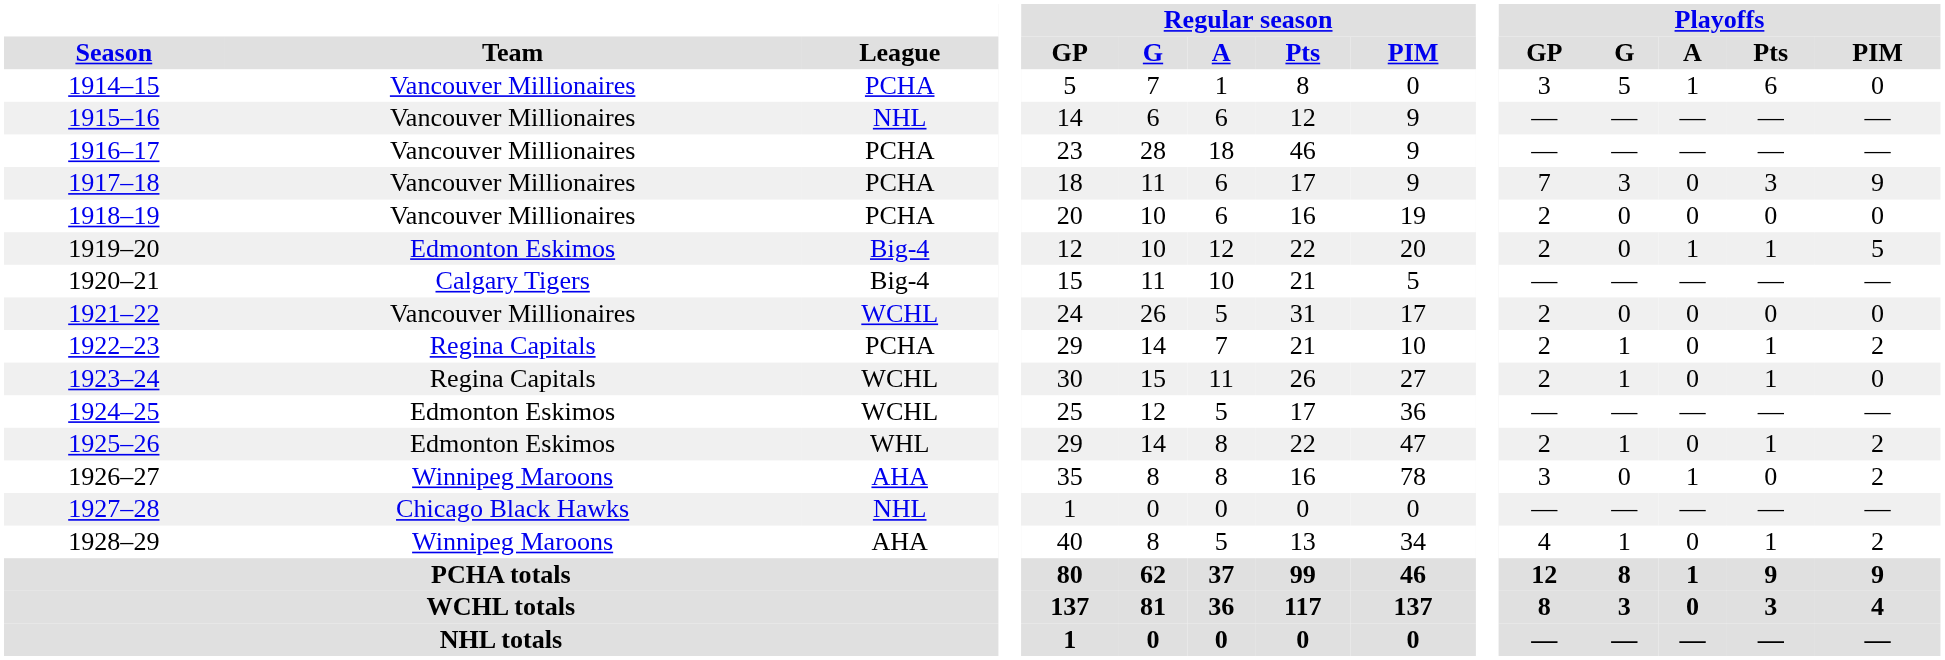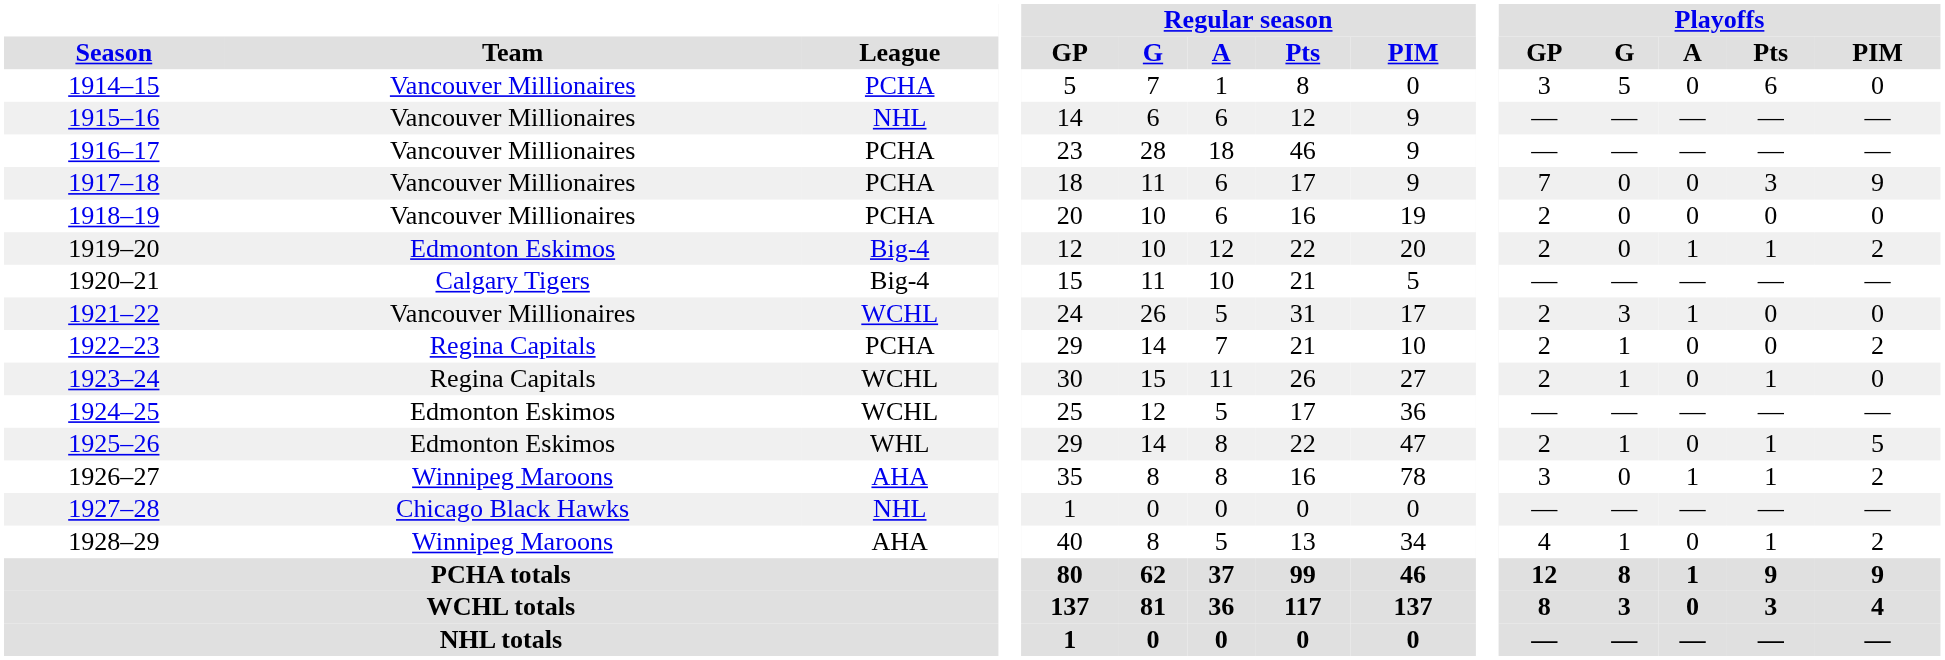 <table BORDER="0" CELLPADDING="1" CELLSPACING="0" width="75%" style="text-align:center">
 <tr bgcolor="#e0e0e0">
 <th colspan="3" bgcolor="#ffffff"> </th>
 <th rowspan="99" bgcolor="#ffffff"> </th>
 <th colspan="5"><a href='#'>Regular season</a></th>
 <th rowspan="99" bgcolor="#ffffff"> </th>
 <th colspan="5"><a href='#'>Playoffs</a></th>
 </tr>
 <tr bgcolor="#e0e0e0">
 <th><a href='#'>Season</a></th>
 <th>Team</th>
 <th>League</th>
 <th>GP</th>
 <th><a href='#'>G</a></th>
 <th><a href='#'>A</a></th>
 <th><a href='#'>Pts</a></th>
 <th><a href='#'>PIM</a></th>
 <th>GP</th>
 <th>G</th>
 <th>A</th>
 <th>Pts</th>
 <th>PIM</th>
 </tr>
 <tr>
 <td><a href='#'>1914–15</a></td>
 <td><a href='#'>Vancouver Millionaires</a></td>
 <td><a href='#'>PCHA</a></td>
 <td>5</td>
 <td>7</td>
 <td>1</td>
 <td>8</td>
 <td>0</td>
 <td>3</td>
 <td>5</td>
-<td>1</td>
+<td>0</td>
 <td>6</td>
 <td>0</td>
 </tr>
 <tr bgcolor="#f0f0f0">
 <td><a href='#'>1915–16</a></td>
 <td>Vancouver Millionaires</td>
 <td><a href='#'>NHL</a></td>
 <td>14</td>
 <td>6</td>
 <td>6</td>
 <td>12</td>
 <td>9</td>
 <td>—</td>
 <td>—</td>
 <td>—</td>
 <td>—</td>
 <td>—</td>
 </tr>
 <tr>
 <td><a href='#'>1916–17</a></td>
 <td>Vancouver Millionaires</td>
 <td>PCHA</td>
 <td>23</td>
 <td>28</td>
 <td>18</td>
 <td>46</td>
 <td>9</td>
 <td>—</td>
 <td>—</td>
 <td>—</td>
 <td>—</td>
 <td>—</td>
 </tr>
 <tr bgcolor="#f0f0f0">
 <td><a href='#'>1917–18</a></td>
 <td>Vancouver Millionaires</td>
 <td>PCHA</td>
 <td>18</td>
 <td>11</td>
 <td>6</td>
 <td>17</td>
 <td>9</td>
 <td>7</td>
-<td>3</td>
+<td>0</td>
 <td>0</td>
 <td>3</td>
 <td>9</td>
 </tr>
 <tr>
 <td><a href='#'>1918–19</a></td>
 <td>Vancouver Millionaires</td>
 <td>PCHA</td>
 <td>20</td>
 <td>10</td>
 <td>6</td>
 <td>16</td>
 <td>19</td>
 <td>2</td>
 <td>0</td>
 <td>0</td>
 <td>0</td>
 <td>0</td>
 </tr>
 <tr bgcolor="#f0f0f0">
 <td>1919–20</td>
 <td><a href='#'>Edmonton Eskimos</a></td>
 <td><a href='#'>Big-4</a></td>
 <td>12</td>
 <td>10</td>
 <td>12</td>
 <td>22</td>
 <td>20</td>
 <td>2</td>
 <td>0</td>
 <td>1</td>
 <td>1</td>
-<td>5</td>
+<td>2</td>
 </tr>
 <tr>
 <td>1920–21</td>
 <td><a href='#'>Calgary Tigers</a></td>
 <td>Big-4</td>
 <td>15</td>
 <td>11</td>
 <td>10</td>
 <td>21</td>
 <td>5</td>
 <td>—</td>
 <td>—</td>
 <td>—</td>
 <td>—</td>
 <td>—</td>
 </tr>
 <tr bgcolor="#f0f0f0">
 <td><a href='#'>1921–22</a></td>
 <td>Vancouver Millionaires</td>
 <td><a href='#'>WCHL</a></td>
 <td>24</td>
 <td>26</td>
 <td>5</td>
 <td>31</td>
 <td>17</td>
 <td>2</td>
-<td>0</td>
-<td>0</td>
+<td>3</td>
+<td>1</td>
 <td>0</td>
 <td>0</td>
 </tr>
 <tr>
 <td><a href='#'>1922–23</a></td>
 <td><a href='#'>Regina Capitals</a></td>
 <td>PCHA</td>
 <td>29</td>
 <td>14</td>
 <td>7</td>
 <td>21</td>
 <td>10</td>
 <td>2</td>
 <td>1</td>
 <td>0</td>
-<td>1</td>
+<td>0</td>
 <td>2</td>
 </tr>
 <tr bgcolor="#f0f0f0">
 <td><a href='#'>1923–24</a></td>
 <td>Regina Capitals</td>
 <td>WCHL</td>
 <td>30</td>
 <td>15</td>
 <td>11</td>
 <td>26</td>
 <td>27</td>
 <td>2</td>
 <td>1</td>
 <td>0</td>
 <td>1</td>
 <td>0</td>
 </tr>
 <tr>
 <td><a href='#'>1924–25</a></td>
 <td>Edmonton Eskimos</td>
 <td>WCHL</td>
 <td>25</td>
 <td>12</td>
 <td>5</td>
 <td>17</td>
 <td>36</td>
 <td>—</td>
 <td>—</td>
 <td>—</td>
 <td>—</td>
 <td>—</td>
 </tr>
 <tr bgcolor="#f0f0f0">
 <td><a href='#'>1925–26</a></td>
 <td>Edmonton Eskimos</td>
 <td>WHL</td>
 <td>29</td>
 <td>14</td>
 <td>8</td>
 <td>22</td>
 <td>47</td>
 <td>2</td>
 <td>1</td>
 <td>0</td>
 <td>1</td>
-<td>2</td>
+<td>5</td>
 </tr>
 <tr>
 <td>1926–27</td>
 <td><a href='#'>Winnipeg Maroons</a></td>
 <td><a href='#'>AHA</a></td>
 <td>35</td>
 <td>8</td>
 <td>8</td>
 <td>16</td>
 <td>78</td>
 <td>3</td>
 <td>0</td>
 <td>1</td>
-<td>0</td>
+<td>1</td>
 <td>2</td>
 </tr>
 <tr bgcolor="#f0f0f0">
 <td><a href='#'>1927–28</a></td>
 <td><a href='#'>Chicago Black Hawks</a></td>
 <td><a href='#'>NHL</a></td>
 <td>1</td>
 <td>0</td>
 <td>0</td>
 <td>0</td>
 <td>0</td>
 <td>—</td>
 <td>—</td>
 <td>—</td>
 <td>—</td>
 <td>—</td>
 </tr>
 <tr>
 <td>1928–29</td>
 <td><a href='#'>Winnipeg Maroons</a></td>
 <td>AHA</td>
 <td>40</td>
 <td>8</td>
 <td>5</td>
 <td>13</td>
 <td>34</td>
 <td>4</td>
 <td>1</td>
 <td>0</td>
 <td>1</td>
 <td>2</td>
 </tr>
 <tr bgcolor="E0E0E0">
 <th colspan="3">PCHA totals</th>
 <th>80</th>
 <th>62</th>
 <th>37</th>
 <th>99</th>
 <th>46</th>
 <th>12</th>
 <th>8</th>
 <th>1</th>
 <th>9</th>
 <th>9</th>
 </tr>
 <tr bgcolor="E0E0E0">
 <th colspan="3">WCHL totals</th>
 <th>137</th>
 <th>81</th>
 <th>36</th>
 <th>117</th>
 <th>137</th>
 <th>8</th>
 <th>3</th>
 <th>0</th>
 <th>3</th>
 <th>4</th>
 </tr>
 <tr bgcolor="#E0E0E0">
 <th colspan="3">NHL totals</th>
 <th>1</th>
 <th>0</th>
 <th>0</th>
 <th>0</th>
 <th>0</th>
 <th>—</th>
 <th>—</th>
 <th>—</th>
 <th>—</th>
 <th>—</th>
 </tr>
 </table>
